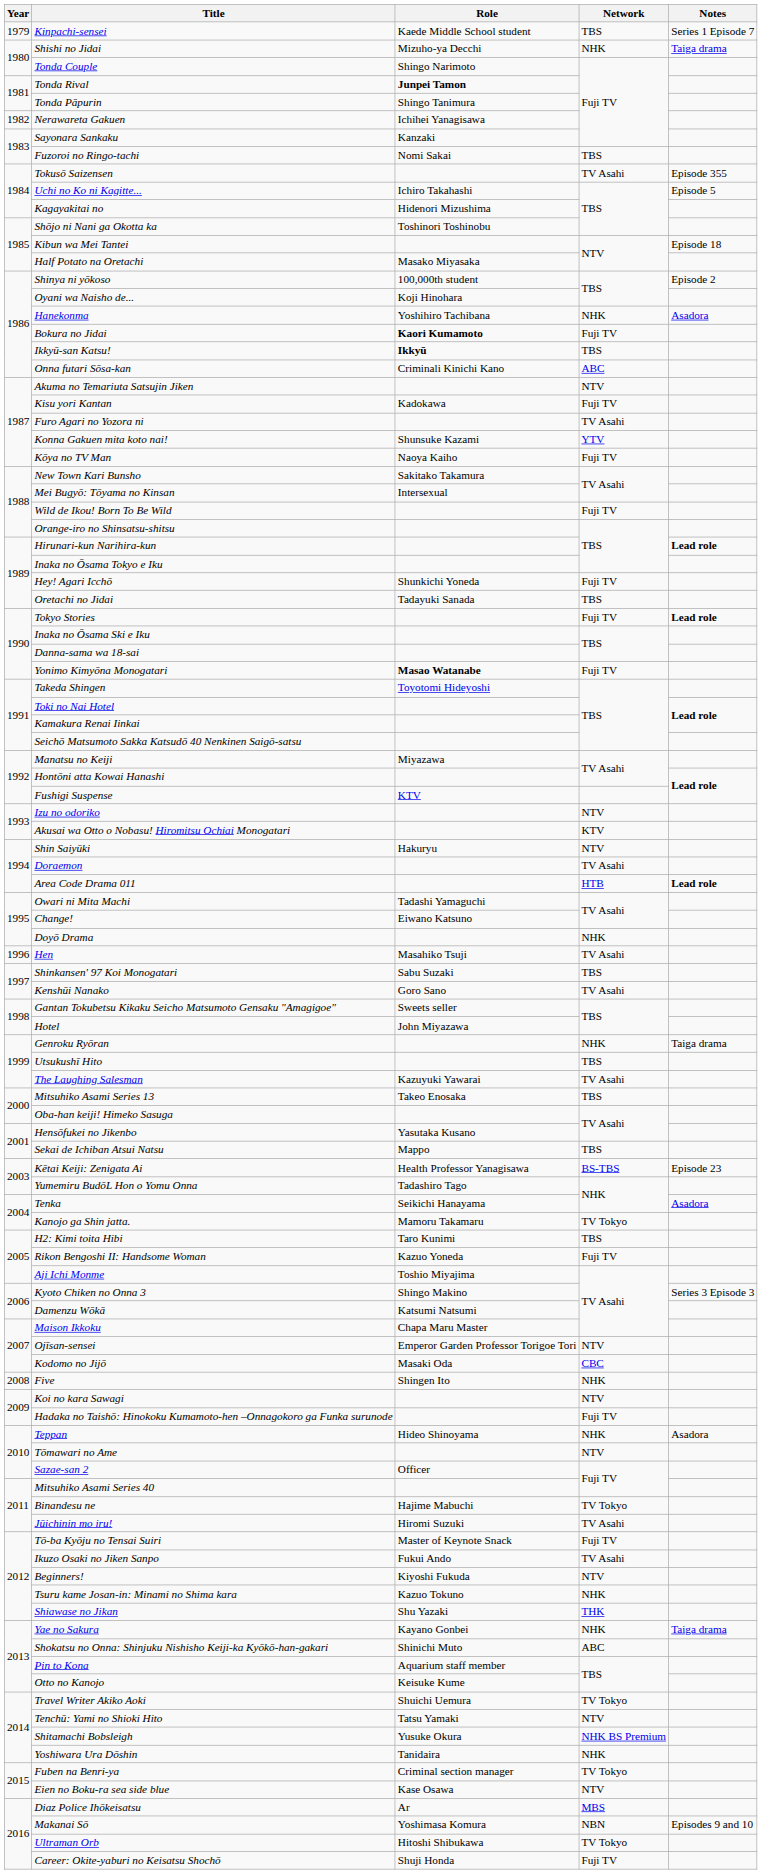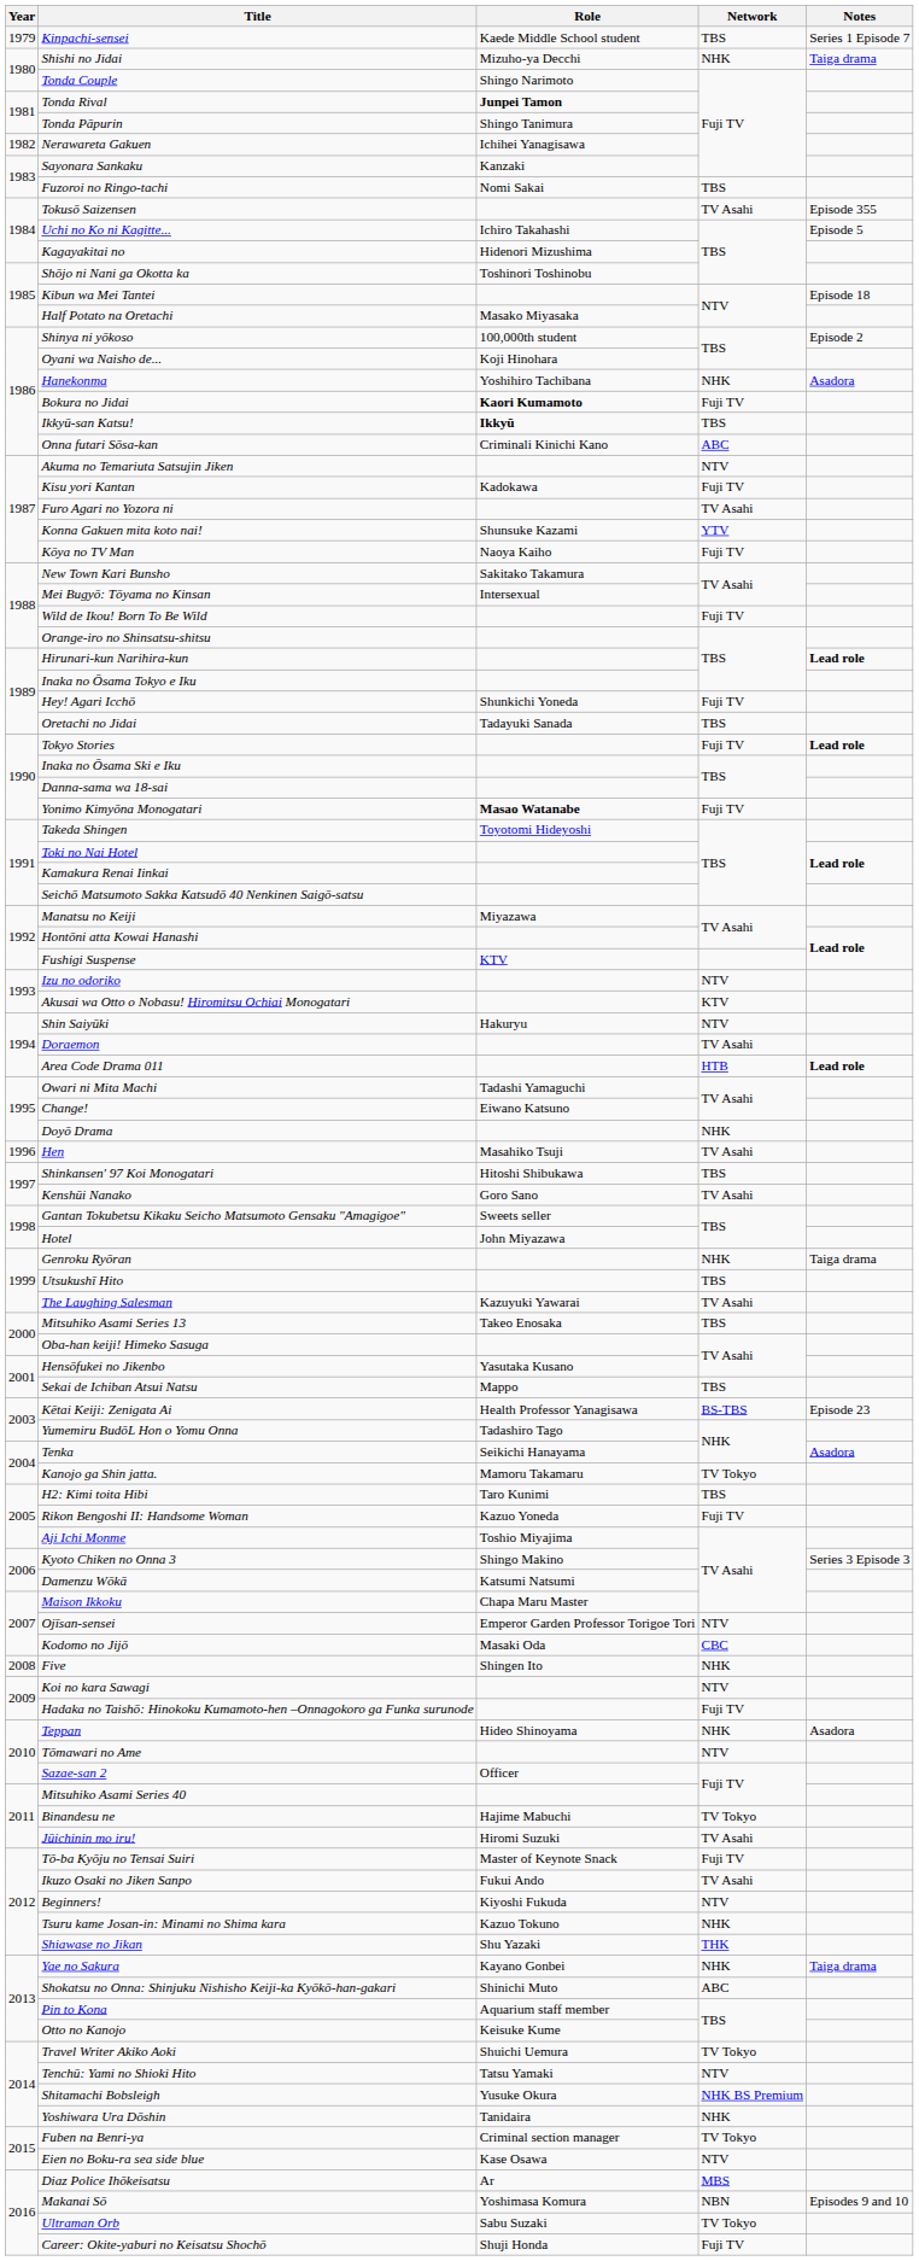 <table class="wikitable">
 <tr>
 <th>Year</th>
 <th>Title</th>
 <th>Role</th>
 <th>Network</th>
 <th>Notes</th>
 </tr>
 <tr>
 <td>1979</td>
 <td><em><a href='#'>Kinpachi-sensei</a></em></td>
 <td>Kaede Middle School student</td>
 <td>TBS</td>
 <td>Series 1 Episode 7</td>
 </tr>
 <tr>
 <td rowspan="2">1980</td>
 <td><em>Shishi no Jidai</em></td>
 <td>Mizuho-ya Decchi</td>
 <td>NHK</td>
 <td><a href='#'>Taiga drama</a></td>
 </tr>
 <tr>
 <td><em><a href='#'>Tonda Couple</a></em></td>
 <td>Shingo Narimoto</td>
 <td rowspan="5">Fuji TV</td>
 <td></td>
 </tr>
 <tr>
 <td rowspan="2">1981</td>
 <td><em>Tonda Rival</em></td>
 <td><strong>Junpei Tamon</strong></td>
 <td></td>
 </tr>
 <tr>
 <td><em>Tonda Pāpurin</em></td>
 <td>Shingo Tanimura</td>
 <td></td>
 </tr>
 <tr>
 <td>1982</td>
 <td><em>Nerawareta Gakuen</em></td>
 <td>Ichihei Yanagisawa</td>
 <td></td>
 </tr>
 <tr>
 <td rowspan="2">1983</td>
 <td><em>Sayonara Sankaku</em></td>
 <td>Kanzaki</td>
 <td></td>
 </tr>
 <tr>
 <td><em>Fuzoroi no Ringo-tachi</em></td>
 <td>Nomi Sakai</td>
 <td>TBS</td>
 <td></td>
 </tr>
 <tr>
 <td rowspan="3">1984</td>
 <td><em>Tokusō Saizensen</em></td>
 <td></td>
 <td>TV Asahi</td>
 <td>Episode 355</td>
 </tr>
 <tr>
 <td><em><a href='#'>Uchi no Ko ni Kagitte...</a></em></td>
 <td>Ichiro Takahashi</td>
 <td rowspan="3">TBS</td>
 <td>Episode 5</td>
 </tr>
 <tr>
 <td><em>Kagayakitai no</em></td>
 <td>Hidenori Mizushima</td>
 <td></td>
 </tr>
 <tr>
 <td rowspan="3">1985</td>
 <td><em>Shōjo ni Nani ga Okotta ka</em></td>
 <td>Toshinori Toshinobu</td>
 <td></td>
 </tr>
 <tr>
 <td><em>Kibun wa Mei Tantei</em></td>
 <td></td>
 <td rowspan="2">NTV</td>
 <td>Episode 18</td>
 </tr>
 <tr>
 <td><em>Half Potato na Oretachi</em></td>
 <td>Masako Miyasaka</td>
 <td></td>
 </tr>
 <tr>
 <td rowspan="6">1986</td>
 <td><em>Shinya ni yōkoso</em></td>
 <td>100,000th student</td>
 <td rowspan="2">TBS</td>
 <td>Episode 2</td>
 </tr>
 <tr>
 <td><em>Oyani wa Naisho de...</em></td>
 <td>Koji Hinohara</td>
 <td></td>
 </tr>
 <tr>
 <td><em><a href='#'>Hanekonma</a></em></td>
 <td>Yoshihiro Tachibana</td>
 <td>NHK</td>
 <td><a href='#'>Asadora</a></td>
 </tr>
 <tr>
 <td><em>Bokura no Jidai</em></td>
 <td><strong>Kaori Kumamoto</strong></td>
 <td>Fuji TV</td>
 <td></td>
 </tr>
 <tr>
 <td><em>Ikkyū-san Katsu!</em></td>
 <td><strong>Ikkyū</strong></td>
 <td>TBS</td>
 <td></td>
 </tr>
 <tr>
 <td><em>Onna futari Sōsa-kan</em></td>
 <td>Criminali Kinichi Kano</td>
 <td><a href='#'>ABC</a></td>
 <td></td>
 </tr>
 <tr>
 <td rowspan="5">1987</td>
 <td><em>Akuma no Temariuta Satsujin Jiken</em></td>
 <td></td>
 <td>NTV</td>
 <td></td>
 </tr>
 <tr>
 <td><em>Kisu yori Kantan</em></td>
 <td>Kadokawa</td>
 <td>Fuji TV</td>
 <td></td>
 </tr>
 <tr>
 <td><em>Furo Agari no Yozora ni</em></td>
 <td></td>
 <td>TV Asahi</td>
 <td></td>
 </tr>
 <tr>
 <td><em>Konna Gakuen mita koto nai!</em></td>
 <td>Shunsuke Kazami</td>
 <td><a href='#'>YTV</a></td>
 <td></td>
 </tr>
 <tr>
 <td><em>Kōya no TV Man</em></td>
 <td>Naoya Kaiho</td>
 <td>Fuji TV</td>
 <td></td>
 </tr>
 <tr>
 <td rowspan="4">1988</td>
 <td><em>New Town Kari Bunsho</em></td>
 <td>Sakitako Takamura</td>
 <td rowspan="2">TV Asahi</td>
 <td></td>
 </tr>
 <tr>
 <td><em>Mei Bugyō: Tōyama no Kinsan</em></td>
 <td>Intersexual</td>
 <td></td>
 </tr>
 <tr>
 <td><em>Wild de Ikou! Born To Be Wild</em></td>
 <td></td>
 <td>Fuji TV</td>
 <td></td>
 </tr>
 <tr>
 <td><em>Orange-iro no Shinsatsu-shitsu</em></td>
 <td></td>
 <td rowspan="3">TBS</td>
 <td></td>
 </tr>
 <tr>
 <td rowspan="4">1989</td>
 <td><em>Hirunari-kun Narihira-kun</em></td>
 <td></td>
 <td><strong>Lead role</strong></td>
 </tr>
 <tr>
 <td><em>Inaka no Ōsama Tokyo e Iku</em></td>
 <td></td>
 <td></td>
 </tr>
 <tr>
 <td><em>Hey! Agari Icchō</em></td>
 <td>Shunkichi Yoneda</td>
 <td>Fuji TV</td>
 <td></td>
 </tr>
 <tr>
 <td><em>Oretachi no Jidai</em></td>
 <td>Tadayuki Sanada</td>
 <td>TBS</td>
 <td></td>
 </tr>
 <tr>
 <td rowspan="4">1990</td>
 <td><em>Tokyo Stories</em></td>
 <td></td>
 <td>Fuji TV</td>
 <td><strong>Lead role</strong></td>
 </tr>
 <tr>
 <td><em>Inaka no Ōsama Ski e Iku</em></td>
 <td></td>
 <td rowspan="2">TBS</td>
 <td></td>
 </tr>
 <tr>
 <td><em>Danna-sama wa 18-sai</em></td>
 <td></td>
 <td></td>
 </tr>
 <tr>
 <td><em>Yonimo Kimyōna Monogatari</em></td>
 <td><strong>Masao Watanabe</strong></td>
 <td>Fuji TV</td>
 <td></td>
 </tr>
 <tr>
 <td rowspan="4">1991</td>
 <td><em>Takeda Shingen</em></td>
 <td><a href='#'>Toyotomi Hideyoshi</a></td>
 <td rowspan="4">TBS</td>
 <td></td>
 </tr>
 <tr>
 <td><em><a href='#'>Toki no Nai Hotel</a></em></td>
 <td></td>
 <td rowspan="2"><strong>Lead role</strong></td>
 </tr>
 <tr>
 <td><em>Kamakura Renai Iinkai</em></td>
 <td></td>
 </tr>
 <tr>
 <td><em>Seichō Matsumoto Sakka Katsudō 40 Nenkinen Saigō-satsu</em></td>
 <td></td>
 <td></td>
 </tr>
 <tr>
 <td rowspan="3">1992</td>
 <td><em>Manatsu no Keiji</em></td>
 <td>Miyazawa</td>
 <td rowspan="2">TV Asahi</td>
 <td></td>
 </tr>
 <tr>
 <td><em>Hontōni atta Kowai Hanashi</em></td>
 <td></td>
 <td rowspan="2"><strong>Lead role</strong></td>
 </tr>
 <tr>
 <td><em>Fushigi Suspense</em></td>
 <td><a href='#'>KTV</a></td>
 </tr>
 <tr>
 <td rowspan="2">1993</td>
 <td><em><a href='#'>Izu no odoriko</a></em></td>
 <td></td>
 <td>NTV</td>
 <td></td>
 </tr>
 <tr>
 <td><em>Akusai wa Otto o Nobasu! <a href='#'>Hiromitsu Ochiai</a> Monogatari</em></td>
 <td></td>
 <td>KTV</td>
 <td></td>
 </tr>
 <tr>
 <td rowspan="3">1994</td>
 <td><em>Shin Saiyūki</em></td>
 <td>Hakuryu</td>
 <td>NTV</td>
 <td></td>
 </tr>
 <tr>
 <td><em><a href='#'>Doraemon</a></em></td>
 <td></td>
 <td>TV Asahi</td>
 <td></td>
 </tr>
 <tr>
 <td><em>Area Code Drama 011</em></td>
 <td></td>
 <td><a href='#'>HTB</a></td>
 <td><strong>Lead role</strong></td>
 </tr>
 <tr>
 <td rowspan="3">1995</td>
 <td><em>Owari ni Mita Machi</em></td>
 <td>Tadashi Yamaguchi</td>
 <td rowspan="2">TV Asahi</td>
 <td></td>
 </tr>
 <tr>
 <td><em>Change!</em></td>
 <td>Eiwano Katsuno</td>
 <td></td>
 </tr>
 <tr>
 <td><em>Doyō Drama</em></td>
 <td></td>
 <td>NHK</td>
 <td></td>
 </tr>
 <tr>
 <td>1996</td>
 <td><em><a href='#'>Hen</a></em></td>
 <td>Masahiko Tsuji</td>
 <td>TV Asahi</td>
 <td></td>
 </tr>
 <tr>
 <td rowspan="2">1997</td>
 <td><em>Shinkansen' 97 Koi Monogatari</em></td>
-<td>Sabu Suzaki</td>
+<td>Hitoshi Shibukawa</td>
 <td>TBS</td>
 <td></td>
 </tr>
 <tr>
 <td><em>Kenshūi Nanako</em></td>
 <td>Goro Sano</td>
 <td>TV Asahi</td>
 <td></td>
 </tr>
 <tr>
 <td rowspan="2">1998</td>
 <td><em>Gantan Tokubetsu Kikaku Seicho Matsumoto Gensaku "Amagigoe"</em></td>
 <td>Sweets seller</td>
 <td rowspan="2">TBS</td>
 <td></td>
 </tr>
 <tr>
 <td><em>Hotel</em></td>
 <td>John Miyazawa</td>
 <td></td>
 </tr>
 <tr>
 <td rowspan="3">1999</td>
 <td><em>Genroku Ryōran</em></td>
 <td></td>
 <td>NHK</td>
 <td>Taiga drama</td>
 </tr>
 <tr>
 <td><em>Utsukushī Hito</em></td>
 <td></td>
 <td>TBS</td>
 <td></td>
 </tr>
 <tr>
 <td><em><a href='#'>The Laughing Salesman</a></em></td>
 <td>Kazuyuki Yawarai</td>
 <td>TV Asahi</td>
 <td></td>
 </tr>
 <tr>
 <td rowspan="2">2000</td>
 <td><em>Mitsuhiko Asami Series 13</em></td>
 <td>Takeo Enosaka</td>
 <td>TBS</td>
 <td></td>
 </tr>
 <tr>
 <td><em>Oba-han keiji! Himeko Sasuga</em></td>
 <td></td>
 <td rowspan="2">TV Asahi</td>
 <td></td>
 </tr>
 <tr>
 <td rowspan="2">2001</td>
 <td><em>Hensōfukei no Jikenbo</em></td>
 <td>Yasutaka Kusano</td>
 <td></td>
 </tr>
 <tr>
 <td><em>Sekai de Ichiban Atsui Natsu</em></td>
 <td>Mappo</td>
 <td>TBS</td>
 <td></td>
 </tr>
 <tr>
 <td rowspan="2">2003</td>
 <td><em>Kētai Keiji: Zenigata Ai</em></td>
 <td>Health Professor Yanagisawa</td>
 <td><a href='#'>BS-TBS</a></td>
 <td>Episode 23</td>
 </tr>
 <tr>
 <td><em>Yumemiru BudōL Hon o Yomu Onna</em></td>
 <td>Tadashiro Tago</td>
 <td rowspan="2">NHK</td>
 <td></td>
 </tr>
 <tr>
 <td rowspan="2">2004</td>
 <td><em>Tenka</em></td>
 <td>Seikichi Hanayama</td>
 <td><a href='#'>Asadora</a></td>
 </tr>
 <tr>
 <td><em>Kanojo ga Shin jatta.</em></td>
 <td>Mamoru Takamaru</td>
 <td>TV Tokyo</td>
 <td></td>
 </tr>
 <tr>
 <td rowspan="3">2005</td>
 <td><em>H2: Kimi toita Hibi</em></td>
 <td>Taro Kunimi</td>
 <td>TBS</td>
 <td></td>
 </tr>
 <tr>
 <td><em>Rikon Bengoshi II: Handsome Woman</em></td>
 <td>Kazuo Yoneda</td>
 <td>Fuji TV</td>
 <td></td>
 </tr>
 <tr>
 <td><em><a href='#'>Aji Ichi Monme</a></em></td>
 <td>Toshio Miyajima</td>
 <td rowspan="4">TV Asahi</td>
 <td></td>
 </tr>
 <tr>
 <td rowspan="2">2006</td>
 <td><em>Kyoto Chiken no Onna 3</em></td>
 <td>Shingo Makino</td>
 <td>Series 3 Episode 3</td>
 </tr>
 <tr>
 <td><em>Damenzu Wōkā</em></td>
 <td>Katsumi Natsumi</td>
 <td></td>
 </tr>
 <tr>
 <td rowspan="3">2007</td>
 <td><em><a href='#'>Maison Ikkoku</a></em></td>
 <td>Chapa Maru Master</td>
 <td></td>
 </tr>
 <tr>
 <td><em>Ojīsan-sensei</em></td>
 <td>Emperor Garden Professor Torigoe Tori</td>
 <td>NTV</td>
 <td></td>
 </tr>
 <tr>
 <td><em>Kodomo no Jijō</em></td>
 <td>Masaki Oda</td>
 <td><a href='#'>CBC</a></td>
 <td></td>
 </tr>
 <tr>
 <td>2008</td>
 <td><em>Five</em></td>
 <td>Shingen Ito</td>
 <td>NHK</td>
 <td></td>
 </tr>
 <tr>
 <td rowspan="2">2009</td>
 <td><em>Koi no kara Sawagi</em></td>
 <td></td>
 <td>NTV</td>
 <td></td>
 </tr>
 <tr>
 <td><em>Hadaka no Taishō: Hinokoku Kumamoto-hen –Onnagokoro ga Funka surunode</em></td>
 <td></td>
 <td>Fuji TV</td>
 <td></td>
 </tr>
 <tr>
 <td rowspan="3">2010</td>
 <td><em><a href='#'>Teppan</a></em></td>
 <td>Hideo Shinoyama</td>
 <td>NHK</td>
 <td>Asadora</td>
 </tr>
 <tr>
 <td><em>Tōmawari no Ame</em></td>
 <td></td>
 <td>NTV</td>
 <td></td>
 </tr>
 <tr>
 <td><em><a href='#'>Sazae-san 2</a></em></td>
 <td>Officer</td>
 <td rowspan="2">Fuji TV</td>
 <td></td>
 </tr>
 <tr>
 <td rowspan="3">2011</td>
 <td><em>Mitsuhiko Asami Series 40</em></td>
 <td></td>
 <td></td>
 </tr>
 <tr>
 <td><em>Binandesu ne</em></td>
 <td>Hajime Mabuchi</td>
 <td>TV Tokyo</td>
 <td></td>
 </tr>
 <tr>
 <td><em><a href='#'>Jūichinin mo iru!</a></em></td>
 <td>Hiromi Suzuki</td>
 <td>TV Asahi</td>
 <td></td>
 </tr>
 <tr>
 <td rowspan="5">2012</td>
 <td><em>Tō-ba Kyōju no Tensai Suiri</em></td>
 <td>Master of Keynote Snack</td>
 <td>Fuji TV</td>
 <td></td>
 </tr>
 <tr>
 <td><em>Ikuzo Osaki no Jiken Sanpo</em></td>
 <td>Fukui Ando</td>
 <td>TV Asahi</td>
 <td></td>
 </tr>
 <tr>
 <td><em>Beginners!</em></td>
 <td>Kiyoshi Fukuda</td>
 <td>NTV</td>
 <td></td>
 </tr>
 <tr>
 <td><em>Tsuru kame Josan-in: Minami no Shima kara</em></td>
 <td>Kazuo Tokuno</td>
 <td>NHK</td>
 <td></td>
 </tr>
 <tr>
 <td><em><a href='#'>Shiawase no Jikan</a></em></td>
 <td>Shu Yazaki</td>
 <td><a href='#'>THK</a></td>
 <td></td>
 </tr>
 <tr>
 <td rowspan="4">2013</td>
 <td><em><a href='#'>Yae no Sakura</a></em></td>
 <td>Kayano Gonbei</td>
 <td>NHK</td>
 <td><a href='#'>Taiga drama</a></td>
 </tr>
 <tr>
 <td><em>Shokatsu no Onna: Shinjuku Nishisho Keiji-ka Kyōkō-han-gakari</em></td>
 <td>Shinichi Muto</td>
 <td>ABC</td>
 <td></td>
 </tr>
 <tr>
 <td><em><a href='#'>Pin to Kona</a></em></td>
 <td>Aquarium staff member</td>
 <td rowspan="2">TBS</td>
 <td></td>
 </tr>
 <tr>
 <td><em>Otto no Kanojo</em></td>
 <td>Keisuke Kume</td>
 <td></td>
 </tr>
 <tr>
 <td rowspan="4">2014</td>
 <td><em>Travel Writer Akiko Aoki</em></td>
 <td>Shuichi Uemura</td>
 <td>TV Tokyo</td>
 <td></td>
 </tr>
 <tr>
 <td><em>Tenchū: Yami no Shioki Hito</em></td>
 <td>Tatsu Yamaki</td>
 <td>NTV</td>
 <td></td>
 </tr>
 <tr>
 <td><em>Shitamachi Bobsleigh</em></td>
 <td>Yusuke Okura</td>
 <td><a href='#'>NHK BS Premium</a></td>
 <td></td>
 </tr>
 <tr>
 <td><em>Yoshiwara Ura Dōshin</em></td>
 <td>Tanidaira</td>
 <td>NHK</td>
 <td></td>
 </tr>
 <tr>
 <td rowspan="2">2015</td>
 <td><em>Fuben na Benri-ya</em></td>
 <td>Criminal section manager</td>
 <td>TV Tokyo</td>
 <td></td>
 </tr>
 <tr>
 <td><em>Eien no Boku-ra sea side blue</em></td>
 <td>Kase Osawa</td>
 <td>NTV</td>
 <td></td>
 </tr>
 <tr>
 <td rowspan="4">2016</td>
 <td><em>Diaz Police Ihōkeisatsu</em></td>
 <td>Ar</td>
 <td><a href='#'>MBS</a></td>
 <td></td>
 </tr>
 <tr>
 <td><em>Makanai Sō</em></td>
 <td>Yoshimasa Komura</td>
 <td>NBN</td>
 <td>Episodes 9 and 10</td>
 </tr>
 <tr>
 <td><em><a href='#'>Ultraman Orb</a></em></td>
-<td>Hitoshi Shibukawa</td>
+<td>Sabu Suzaki</td>
 <td>TV Tokyo</td>
 <td></td>
 </tr>
 <tr>
 <td><em>Career: Okite-yaburi no Keisatsu Shochō</em></td>
 <td>Shuji Honda</td>
 <td>Fuji TV</td>
 <td></td>
 </tr>
 </table>
